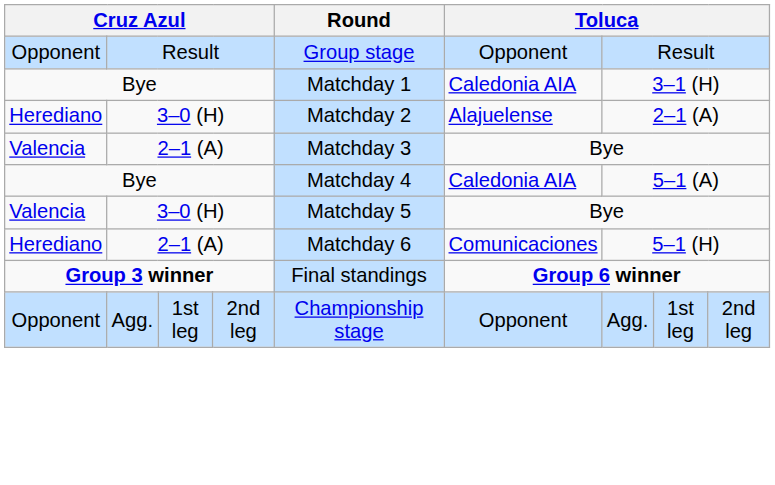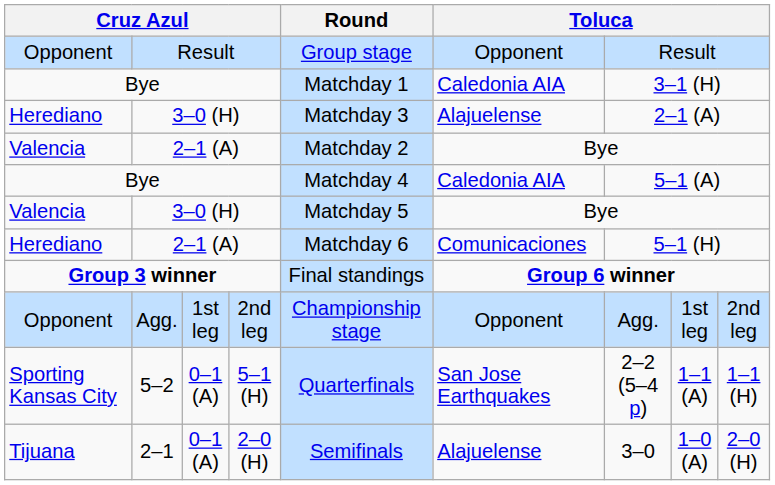 <table class="wikitable" style="text-align:center">
 <tr>
 <th colspan=4> <a href='#'>Cruz Azul</a></th>
 <th>Round</th>
 <th colspan=4> <a href='#'>Toluca</a></th>
 </tr>
 <tr bgcolor=#c1e0ff>
 <td>Opponent</td>
 <td colspan=3>Result</td>
 <td><a href='#'>Group stage</a></td>
 <td>Opponent</td>
 <td colspan=3>Result</td>
 </tr>
 <tr>
 <td colspan=4>Bye</td>
 <td bgcolor=#c1e0ff>Matchday 1</td>
 <td align=left> <a href='#'>Caledonia AIA</a></td>
 <td colspan=3><a href='#'>3–1</a> (H)</td>
 </tr>
 <tr>
 <td align=left> <a href='#'>Herediano</a></td>
 <td colspan=3><a href='#'>3–0</a> (H)</td>
-<td bgcolor=#c1e0ff>Matchday 2</td>
+<td bgcolor=#c1e0ff>Matchday 3</td>
 <td align=left> <a href='#'>Alajuelense</a></td>
 <td colspan=3><a href='#'>2–1</a> (A)</td>
 </tr>
 <tr>
 <td align=left> <a href='#'>Valencia</a></td>
 <td colspan=3><a href='#'>2–1</a> (A)</td>
-<td bgcolor=#c1e0ff>Matchday 3</td>
+<td bgcolor=#c1e0ff>Matchday 2</td>
 <td colspan=4>Bye</td>
 </tr>
 <tr>
 <td colspan=4>Bye</td>
 <td bgcolor=#c1e0ff>Matchday 4</td>
 <td align=left> <a href='#'>Caledonia AIA</a></td>
 <td colspan=3><a href='#'>5–1</a> (A)</td>
 </tr>
 <tr>
 <td align=left> <a href='#'>Valencia</a></td>
 <td colspan=3><a href='#'>3–0</a> (H)</td>
 <td bgcolor=#c1e0ff>Matchday 5</td>
 <td colspan=4>Bye</td>
 </tr>
 <tr>
 <td align=left> <a href='#'>Herediano</a></td>
 <td colspan=3><a href='#'>2–1</a> (A)</td>
 <td bgcolor=#c1e0ff>Matchday 6</td>
 <td align=left> <a href='#'>Comunicaciones</a></td>
 <td colspan=3><a href='#'>5–1</a> (H)</td>
 </tr>
 <tr>
 <td colspan=4 valign=top><strong><a href='#'>Group 3</a> winner</strong><br></td>
 <td bgcolor=#c1e0ff>Final standings</td>
 <td colspan=4 valign=top><strong><a href='#'>Group 6</a> winner</strong><br></td>
 </tr>
 <tr bgcolor=#c1e0ff>
 <td>Opponent</td>
 <td>Agg.</td>
 <td>1st leg</td>
 <td>2nd leg</td>
 <td><a href='#'>Championship stage</a></td>
 <td>Opponent</td>
 <td>Agg.</td>
 <td>1st leg</td>
 <td>2nd leg</td>
 </tr>
+<tr>
+<td align=left> <a href='#'>Sporting Kansas City</a></td>
+<td>5–2</td>
+<td><a href='#'>0–1</a> (A)</td>
+<td><a href='#'>5–1</a> (H)</td>
+<td bgcolor=#c1e0ff><a href='#'>Quarterfinals</a></td>
+<td align=left> <a href='#'>San Jose Earthquakes</a></td>
+<td>2–2 (5–4 <a href='#'>p</a>)</td>
+<td><a href='#'>1–1</a> (A)</td>
+<td><a href='#'>1–1</a>  (H)</td>
+</tr>
+<tr>
+<td align=left> <a href='#'>Tijuana</a></td>
+<td>2–1</td>
+<td><a href='#'>0–1</a> (A)</td>
+<td><a href='#'>2–0</a> (H)</td>
+<td bgcolor=#c1e0ff><a href='#'>Semifinals</a></td>
+<td align=left> <a href='#'>Alajuelense</a></td>
+<td>3–0</td>
+<td><a href='#'>1–0</a> (A)</td>
+<td><a href='#'>2–0</a> (H)</td>
+</tr>
 </table>
